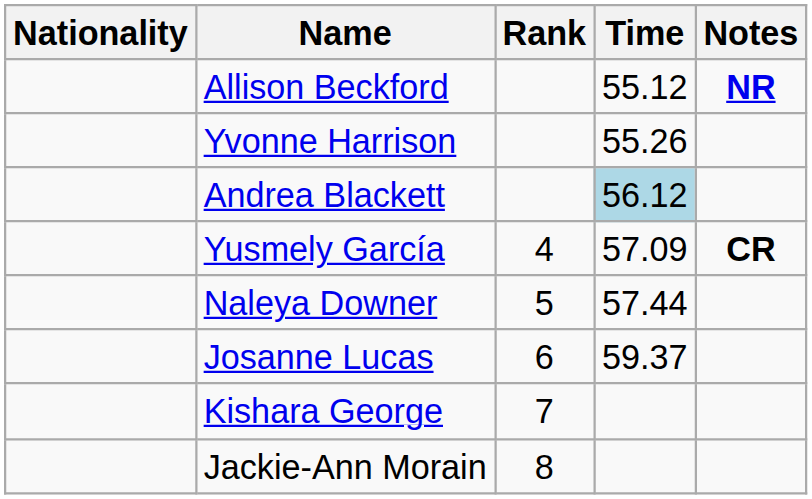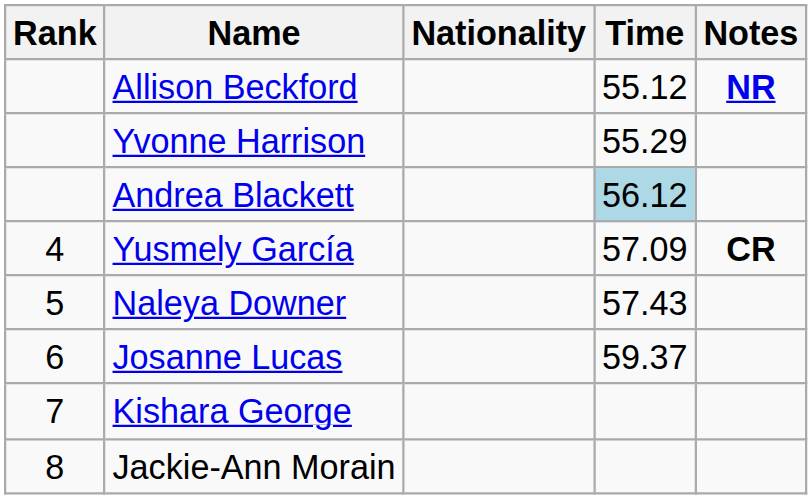 <table class="wikitable sortable" style="text-align:center;font-size:95%">
 <tr>
+<th>Rank</th>
+<th>Name</th>
 <th>Nationality</th>
-<th>Name</th>
-<th>Rank</th>
 <th>Time</th>
 <th>Notes</th>
 </tr>
 <tr>
+<td></td>
+<td align=left><a href='#'>Allison Beckford</a></td>
 <td align=left></td>
-<td align=left><a href='#'>Allison Beckford</a></td>
-<td></td>
 <td>55.12</td>
 <td><strong><a href='#'>NR</a></strong></td>
 </tr>
 <tr>
+<td></td>
+<td align=left><a href='#'>Yvonne Harrison</a></td>
 <td align=left></td>
-<td align=left><a href='#'>Yvonne Harrison</a></td>
-<td></td>
-<td>55.26</td>
+<td>55.29</td>
 <td></td>
 </tr>
 <tr>
+<td></td>
+<td align=left><a href='#'>Andrea Blackett</a></td>
 <td align=left></td>
-<td align=left><a href='#'>Andrea Blackett</a></td>
-<td></td>
 <td style="background: lightblue;">56.12</td>
 <td></td>
 </tr>
 <tr>
+<td>4</td>
+<td align=left><a href='#'>Yusmely García</a></td>
 <td align=left></td>
-<td align=left><a href='#'>Yusmely García</a></td>
-<td>4</td>
 <td>57.09</td>
 <td><strong>CR</strong></td>
 </tr>
 <tr>
+<td>5</td>
+<td align=left><a href='#'>Naleya Downer</a></td>
 <td align=left></td>
-<td align=left><a href='#'>Naleya Downer</a></td>
-<td>5</td>
-<td>57.44</td>
+<td>57.43</td>
 <td></td>
 </tr>
 <tr>
+<td>6</td>
+<td align=left><a href='#'>Josanne Lucas</a></td>
 <td align=left></td>
-<td align=left><a href='#'>Josanne Lucas</a></td>
-<td>6</td>
 <td>59.37</td>
 <td></td>
 </tr>
 <tr>
+<td>7</td>
+<td align=left><a href='#'>Kishara George</a></td>
 <td align=left></td>
-<td align=left><a href='#'>Kishara George</a></td>
-<td>7</td>
 <td></td>
 <td></td>
 </tr>
 <tr>
+<td>8</td>
+<td align=left>Jackie-Ann Morain</td>
 <td align=left></td>
-<td align=left>Jackie-Ann Morain</td>
-<td>8</td>
 <td></td>
 <td></td>
 </tr>
 </table>
